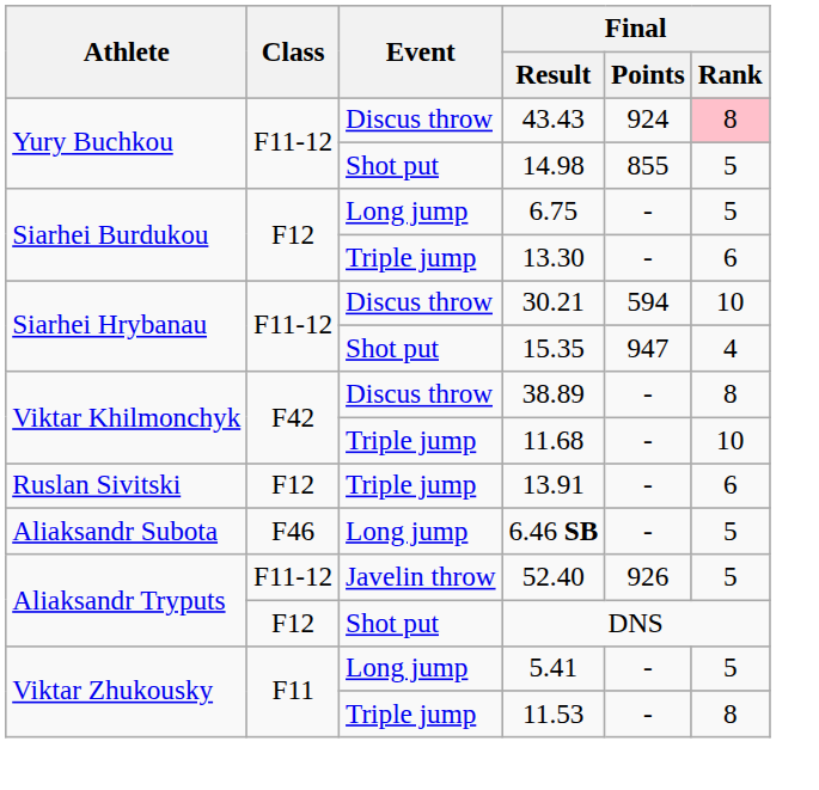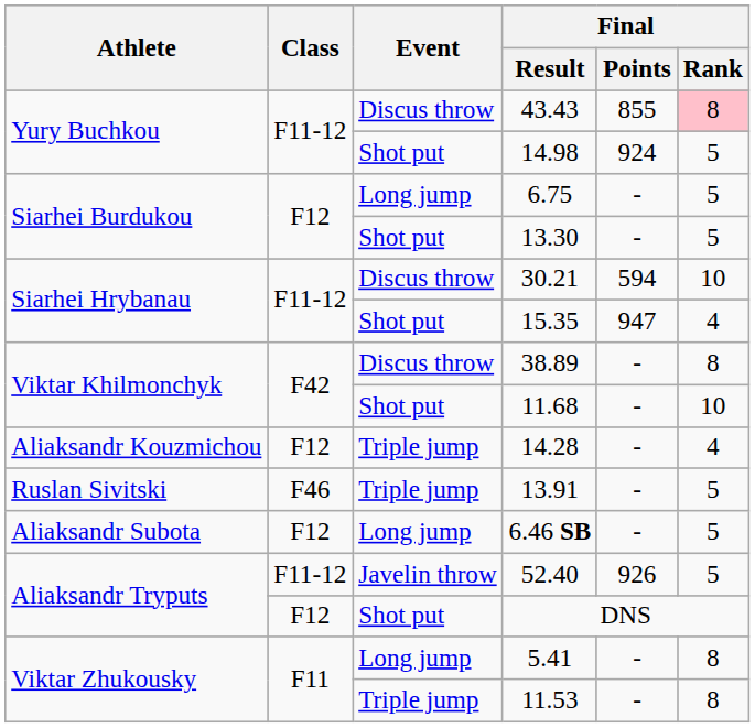 <table class=wikitable style="font-size:90%">
 <tr>
 <th rowspan="2">Athlete</th>
 <th rowspan="2">Class</th>
 <th rowspan="2">Event</th>
 <th colspan="3">Final</th>
 </tr>
 <tr>
 <th>Result</th>
 <th>Points</th>
 <th>Rank</th>
 </tr>
 <tr>
 <td rowspan="2"><a href='#'>Yury Buchkou</a></td>
 <td rowspan="2" style="text-align:center;">F11-12</td>
 <td><a href='#'>Discus throw</a></td>
 <td style="text-align:center;">43.43</td>
-<td style="text-align:center;">924</td>
+<td style="text-align:center;">855</td>
 <td style="background: pink; text-align:center;">8</td>
 </tr>
 <tr>
 <td><a href='#'>Shot put</a></td>
 <td style="text-align:center;">14.98</td>
-<td style="text-align:center;">855</td>
+<td style="text-align:center;">924</td>
 <td style="text-align:center;">5</td>
 </tr>
 <tr>
 <td rowspan="2"><a href='#'>Siarhei Burdukou</a></td>
 <td rowspan="2" style="text-align:center;">F12</td>
 <td><a href='#'>Long jump</a></td>
 <td style="text-align:center;">6.75</td>
 <td style="text-align:center;">-</td>
 <td style="text-align:center;">5</td>
 </tr>
 <tr>
-<td><a href='#'>Triple jump</a></td>
+<td><a href='#'>Shot put</a></td>
 <td style="text-align:center;">13.30</td>
 <td style="text-align:center;">-</td>
-<td style="text-align:center;">6</td>
+<td style="text-align:center;">5</td>
 </tr>
 <tr>
 <td rowspan="2"><a href='#'>Siarhei Hrybanau</a></td>
 <td rowspan="2" style="text-align:center;">F11-12</td>
 <td><a href='#'>Discus throw</a></td>
 <td style="text-align:center;">30.21</td>
 <td style="text-align:center;">594</td>
 <td style="text-align:center;">10</td>
 </tr>
 <tr>
 <td><a href='#'>Shot put</a></td>
 <td style="text-align:center;">15.35</td>
 <td style="text-align:center;">947</td>
 <td style="text-align:center;">4</td>
 </tr>
 <tr>
 <td rowspan="2"><a href='#'>Viktar Khilmonchyk</a></td>
 <td rowspan="2" style="text-align:center;">F42</td>
 <td><a href='#'>Discus throw</a></td>
 <td style="text-align:center;">38.89</td>
 <td style="text-align:center;">-</td>
 <td style="text-align:center;">8</td>
 </tr>
 <tr>
-<td><a href='#'>Triple jump</a></td>
+<td><a href='#'>Shot put</a></td>
 <td style="text-align:center;">11.68</td>
 <td style="text-align:center;">-</td>
 <td style="text-align:center;">10</td>
 </tr>
 <tr>
+<td><a href='#'>Aliaksandr Kouzmichou</a></td>
+<td style="text-align:center;">F12</td>
+<td><a href='#'>Triple jump</a></td>
+<td style="text-align:center;">14.28</td>
+<td style="text-align:center;">-</td>
+<td style="text-align:center;">4</td>
+</tr>
+<tr>
 <td><a href='#'>Ruslan Sivitski</a></td>
-<td style="text-align:center;">F12</td>
+<td style="text-align:center;">F46</td>
 <td><a href='#'>Triple jump</a></td>
 <td style="text-align:center;">13.91</td>
 <td style="text-align:center;">-</td>
-<td style="text-align:center;">6</td>
+<td style="text-align:center;">5</td>
 </tr>
 <tr>
 <td><a href='#'>Aliaksandr Subota</a></td>
-<td style="text-align:center;">F46</td>
+<td style="text-align:center;">F12</td>
 <td><a href='#'>Long jump</a></td>
 <td style="text-align:center;">6.46 <strong>SB</strong></td>
 <td style="text-align:center;">-</td>
 <td style="text-align:center;">5</td>
 </tr>
 <tr>
 <td rowspan="2"><a href='#'>Aliaksandr Tryputs</a></td>
 <td style="text-align:center;">F11-12</td>
 <td><a href='#'>Javelin throw</a></td>
 <td style="text-align:center;">52.40</td>
 <td style="text-align:center;">926</td>
 <td style="text-align:center;">5</td>
 </tr>
 <tr>
 <td style="text-align:center;">F12</td>
 <td><a href='#'>Shot put</a></td>
 <td style="text-align:center;" colspan="3">DNS</td>
 </tr>
 <tr>
 <td rowspan="2"><a href='#'>Viktar Zhukousky</a></td>
 <td rowspan="2" style="text-align:center;">F11</td>
 <td><a href='#'>Long jump</a></td>
 <td style="text-align:center;">5.41</td>
 <td style="text-align:center;">-</td>
-<td style="text-align:center;">5</td>
+<td style="text-align:center;">8</td>
 </tr>
 <tr>
 <td><a href='#'>Triple jump</a></td>
 <td style="text-align:center;">11.53</td>
 <td style="text-align:center;">-</td>
 <td style="text-align:center;">8</td>
 </tr>
 </table>
